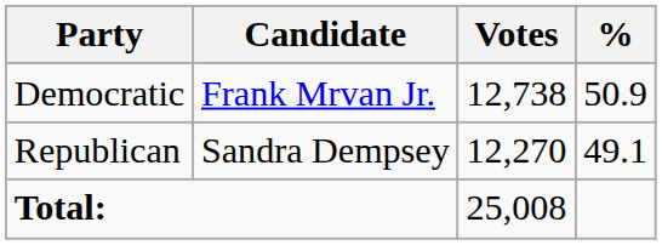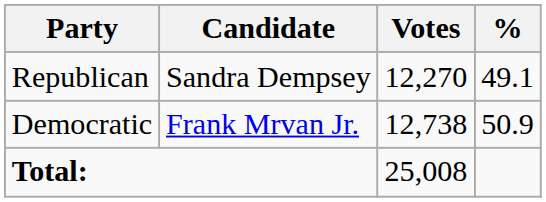 <table class="wikitable">
 <tr>
 <th>Party</th>
 <th>Candidate</th>
 <th>Votes</th>
 <th>%</th>
 </tr>
 <tr>
+<td>Republican</td>
+<td>Sandra Dempsey</td>
+<td>12,270</td>
+<td>49.1</td>
+</tr>
+<tr>
 <td>Democratic</td>
 <td><a href='#'>Frank Mrvan Jr.</a></td>
 <td>12,738</td>
 <td>50.9</td>
-</tr>
-<tr>
-<td>Republican</td>
-<td>Sandra Dempsey</td>
-<td>12,270</td>
-<td>49.1</td>
 </tr>
 <tr>
 <td colspan="2"><strong>Total:</strong></td>
 <td>25,008</td>
 <td></td>
 </tr>
 </table>
